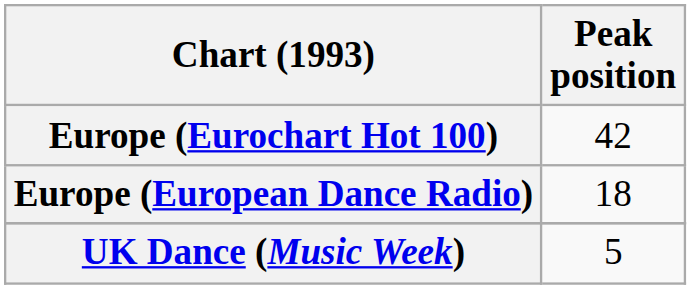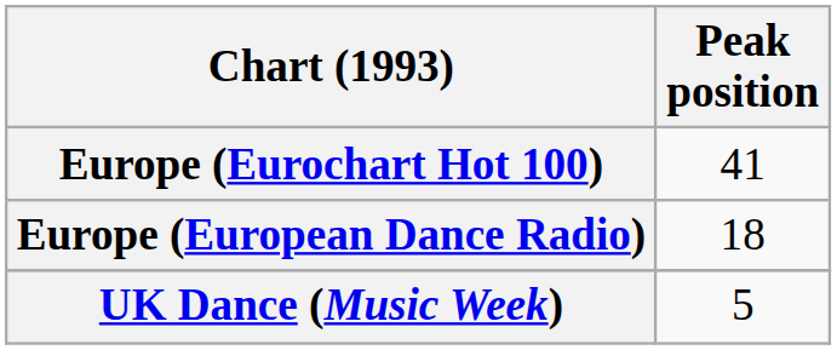 <table class="wikitable sortable plainrowheaders" style="text-align:center">
 <tr>
 <th scope="col">Chart (1993)</th>
 <th scope="col">Peak<br>position</th>
 </tr>
 <tr>
 <th scope="row">Europe (<a href='#'>Eurochart Hot 100</a>)</th>
-<td>42</td>
+<td>41</td>
 </tr>
 <tr>
 <th scope="row">Europe (<a href='#'>European Dance Radio</a>)</th>
 <td>18</td>
 </tr>
 <tr>
 </tr>
 <tr>
 </tr>
 <tr>
 </tr>
 <tr>
 </tr>
 <tr>
 </tr>
 <tr>
 <th scope="row"><a href='#'>UK Dance</a> (<em><a href='#'>Music Week</a></em>)</th>
 <td>5</td>
 </tr>
 </table>
